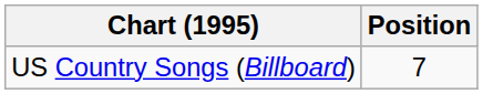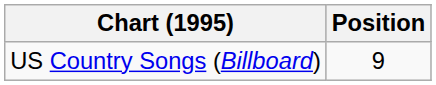 <table class="wikitable sortable">
 <tr>
 <th scope="col">Chart (1995)</th>
 <th scope="col">Position</th>
 </tr>
 <tr>
 <td>US <a href='#'>Country Songs</a> (<em><a href='#'>Billboard</a></em>)</td>
-<td align="center">7</td>
+<td align="center">9</td>
 </tr>
 </table>
